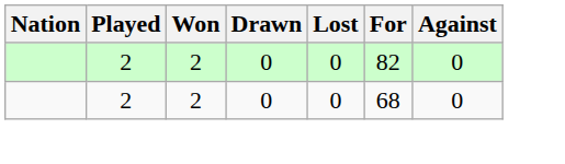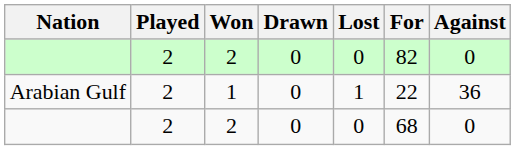 <table class="wikitable" style="text-align:center;">
 <tr>
 <th>Nation</th>
 <th>Played</th>
 <th>Won</th>
 <th>Drawn</th>
 <th>Lost</th>
 <th>For</th>
 <th>Against</th>
 </tr>
 <tr bgcolor=ccffcc>
 <td align=left></td>
 <td>2</td>
 <td>2</td>
 <td>0</td>
 <td>0</td>
 <td>82</td>
 <td>0</td>
 </tr>
 <tr>
+<td align=left>Arabian Gulf</td>
+<td>2</td>
+<td>1</td>
+<td>0</td>
+<td>1</td>
+<td>22</td>
+<td>36</td>
+</tr>
+<tr>
 <td align=left></td>
 <td>2</td>
 <td>2</td>
 <td>0</td>
 <td>0</td>
 <td>68</td>
 <td>0</td>
 </tr>
 </table>
